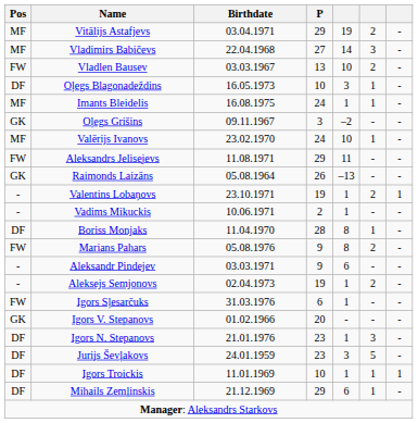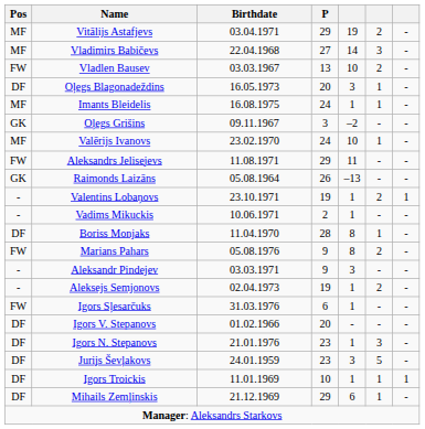 <table class="wikitable" style="font-size:95%; text-align:center;">
 <tr bgcolor="#efefef">
 <th width="30">Pos</th>
 <th width="220">Name</th>
 <th width="150">Birthdate</th>
 <th width="30">P</th>
 <th width="30"></th>
 <th width="30"></th>
 <th width="30"></th>
 </tr>
 <tr>
 <td>MF</td>
 <td> <a href='#'>Vitālijs Astafjevs</a></td>
 <td>03.04.1971</td>
 <td>29</td>
 <td>19</td>
 <td>2</td>
 <td>-</td>
 </tr>
 <tr>
 <td>MF</td>
 <td> <a href='#'>Vladimirs Babičevs</a></td>
 <td>22.04.1968</td>
 <td>27</td>
 <td>14</td>
 <td>3</td>
 <td>-</td>
 </tr>
 <tr>
 <td>FW</td>
 <td> <a href='#'>Vladlen Bausev</a></td>
 <td>03.03.1967</td>
 <td>13</td>
 <td>10</td>
 <td>2</td>
 <td>-</td>
 </tr>
 <tr>
 <td>DF</td>
 <td> <a href='#'>Oļegs Blagonadeždins</a></td>
 <td>16.05.1973</td>
-<td>10</td>
+<td>20</td>
 <td>3</td>
 <td>1</td>
 <td>-</td>
 </tr>
 <tr>
 <td>MF</td>
 <td> <a href='#'>Imants Bleidelis</a></td>
 <td>16.08.1975</td>
 <td>24</td>
 <td>1</td>
 <td>1</td>
 <td>-</td>
 </tr>
 <tr>
 <td>GK</td>
 <td> <a href='#'>Oļegs Grišins</a></td>
 <td>09.11.1967</td>
 <td>3</td>
 <td>–2</td>
 <td>-</td>
 <td>-</td>
 </tr>
 <tr>
 <td>MF</td>
 <td> <a href='#'>Valērijs Ivanovs</a></td>
 <td>23.02.1970</td>
 <td>24</td>
 <td>10</td>
 <td>1</td>
 <td>-</td>
 </tr>
 <tr>
 <td>FW</td>
 <td> <a href='#'>Aleksandrs Jelisejevs</a></td>
 <td>11.08.1971</td>
 <td>29</td>
 <td>11</td>
 <td>-</td>
 <td>-</td>
 </tr>
 <tr>
 <td>GK</td>
 <td> <a href='#'>Raimonds Laizāns</a></td>
 <td>05.08.1964</td>
 <td>26</td>
 <td>–13</td>
 <td>-</td>
 <td>-</td>
 </tr>
 <tr>
 <td>-</td>
 <td> <a href='#'>Valentins Lobaņovs</a></td>
 <td>23.10.1971</td>
 <td>19</td>
 <td>1</td>
 <td>2</td>
 <td>1</td>
 </tr>
 <tr>
 <td>-</td>
 <td> <a href='#'>Vadims Mikuckis</a></td>
 <td>10.06.1971</td>
 <td>2</td>
 <td>1</td>
 <td>-</td>
 <td>-</td>
 </tr>
 <tr>
 <td>DF</td>
 <td> <a href='#'>Boriss Monjaks</a></td>
 <td>11.04.1970</td>
 <td>28</td>
 <td>8</td>
 <td>1</td>
 <td>-</td>
 </tr>
 <tr>
 <td>FW</td>
 <td> <a href='#'>Marians Pahars</a></td>
 <td>05.08.1976</td>
 <td>9</td>
 <td>8</td>
 <td>2</td>
 <td>-</td>
 </tr>
 <tr>
 <td>-</td>
 <td> <a href='#'>Aleksandr Pindejev</a></td>
 <td>03.03.1971</td>
 <td>9</td>
-<td>6</td>
+<td>3</td>
 <td>-</td>
 <td>-</td>
 </tr>
 <tr>
 <td>-</td>
 <td> <a href='#'>Aleksejs Semjonovs</a></td>
 <td>02.04.1973</td>
 <td>19</td>
 <td>1</td>
 <td>2</td>
 <td>-</td>
 </tr>
 <tr>
 <td>FW</td>
 <td> <a href='#'>Igors Sļesarčuks</a></td>
 <td>31.03.1976</td>
 <td>6</td>
 <td>1</td>
 <td>-</td>
 <td>-</td>
 </tr>
 <tr>
-<td>GK</td>
+<td>DF</td>
 <td> <a href='#'>Igors V. Stepanovs</a></td>
 <td>01.02.1966</td>
 <td>20</td>
 <td>-</td>
 <td>-</td>
 <td>-</td>
 </tr>
 <tr>
 <td>DF</td>
 <td> <a href='#'>Igors N. Stepanovs</a></td>
 <td>21.01.1976</td>
 <td>23</td>
 <td>1</td>
 <td>3</td>
 <td>-</td>
 </tr>
 <tr>
 <td>DF</td>
 <td> <a href='#'>Jurijs Ševļakovs</a></td>
 <td>24.01.1959</td>
 <td>23</td>
 <td>3</td>
 <td>5</td>
 <td>-</td>
 </tr>
 <tr>
 <td>DF</td>
 <td> <a href='#'>Igors Troickis</a></td>
 <td>11.01.1969</td>
 <td>10</td>
 <td>1</td>
 <td>1</td>
 <td>1</td>
 </tr>
 <tr>
 <td>DF</td>
 <td> <a href='#'>Mihails Zemļinskis</a></td>
 <td>21.12.1969</td>
 <td>29</td>
 <td>6</td>
 <td>1</td>
 <td>-</td>
 </tr>
 <tr>
 <td colspan=7 align=center><strong>Manager</strong>:  <a href='#'>Aleksandrs Starkovs</a></td>
 </tr>
 </table>
